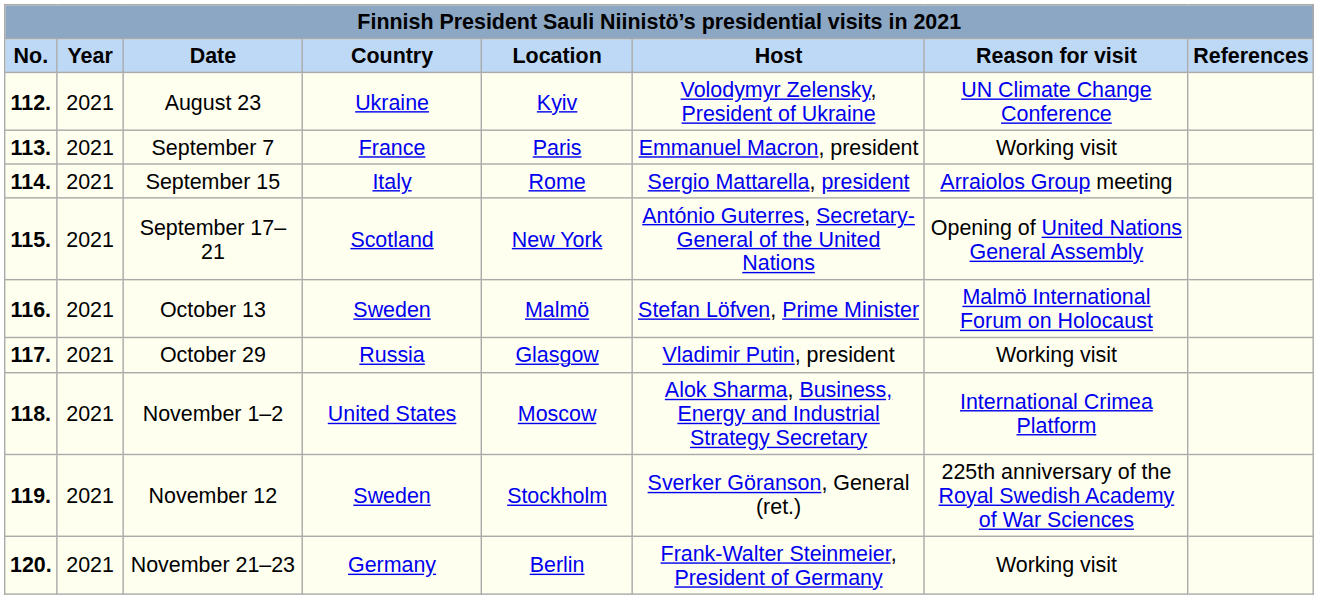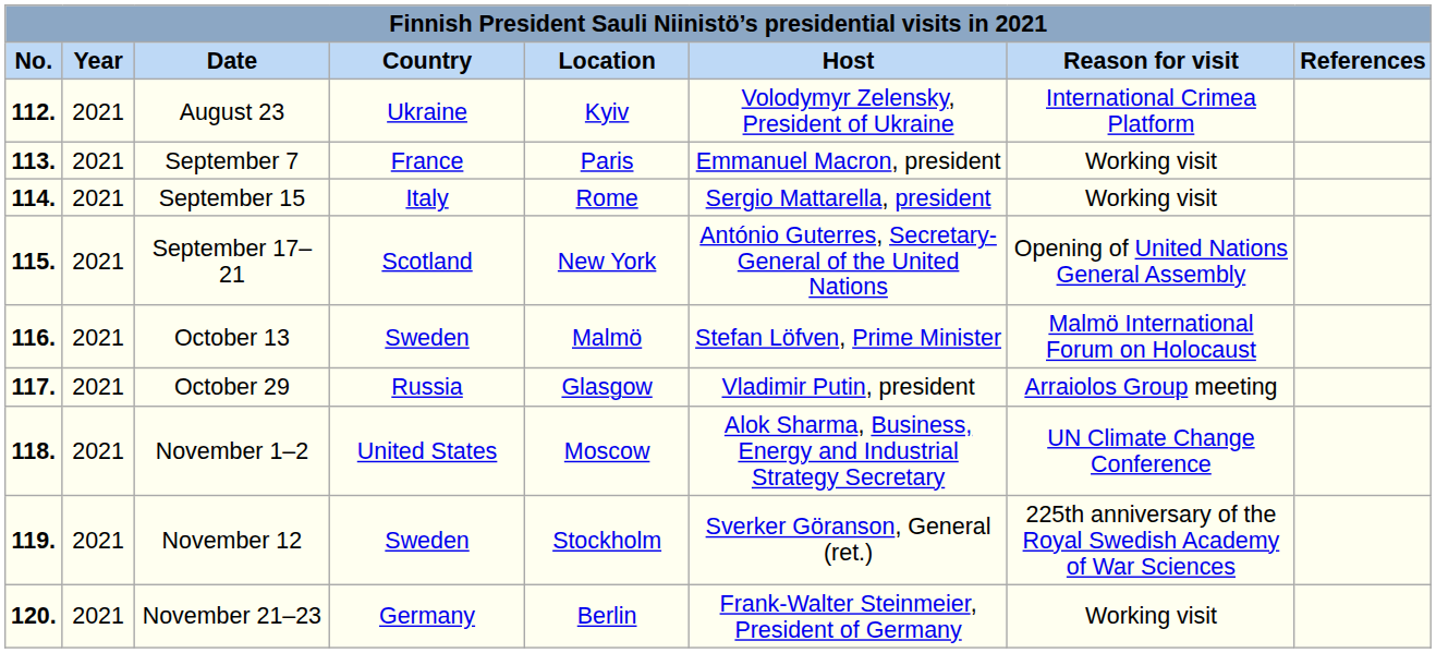 <table class="wikitable" style="font-size:95%; text-align:center; background:#FFFFF0">
 <tr>
 <td colspan="8" style="background:#8CA7C4;"><strong>Finnish President Sauli Niinistö’s presidential visits in 2021</strong></td>
 </tr>
 <tr>
 <th width=30 style=background:#BED9F6>No.</th>
 <th width=40 style=background:#BED9F6>Year</th>
 <th width=120 style=background:#BED9F6>Date</th>
 <th width=120 style=background:#BED9F6>Country</th>
 <th width=100 style=background:#BED9F6>Location</th>
 <th width=200 style=background:#BED9F6>Host</th>
 <th width=180 style=background:#BED9F6>Reason for visit</th>
 <th width=80 style=background:#BED9F6>References</th>
 </tr>
 <tr>
 <td><strong>112.</strong></td>
 <td>2021</td>
 <td>August 23</td>
 <td> <a href='#'>Ukraine</a></td>
 <td><a href='#'>Kyiv</a></td>
 <td><a href='#'>Volodymyr Zelensky</a>, <a href='#'>President of Ukraine</a></td>
-<td><a href='#'>UN Climate Change Conference</a></td>
+<td><a href='#'>International Crimea Platform</a></td>
 <td></td>
 </tr>
 <tr>
 <td><strong>113.</strong></td>
 <td>2021</td>
 <td>September 7</td>
 <td> <a href='#'>France</a></td>
 <td><a href='#'>Paris</a></td>
 <td><a href='#'>Emmanuel Macron</a>, president</td>
 <td>Working visit</td>
 <td></td>
 </tr>
 <tr>
 <td><strong>114.</strong></td>
 <td>2021</td>
 <td>September 15</td>
 <td> <a href='#'>Italy</a></td>
 <td><a href='#'>Rome</a></td>
 <td><a href='#'>Sergio Mattarella</a>, <a href='#'>president</a></td>
-<td><a href='#'>Arraiolos Group</a> meeting</td>
+<td>Working visit</td>
 <td></td>
 </tr>
 <tr>
 <td><strong>115.</strong></td>
 <td>2021</td>
 <td>September 17–21</td>
 <td> <a href='#'>Scotland</a></td>
 <td><a href='#'>New York</a></td>
 <td><a href='#'>António Guterres</a>, <a href='#'>Secretary-General of the United Nations</a></td>
 <td>Opening of <a href='#'>United Nations General Assembly</a></td>
 <td></td>
 </tr>
 <tr>
 <td><strong>116.</strong></td>
 <td>2021</td>
 <td>October 13</td>
 <td> <a href='#'>Sweden</a></td>
 <td><a href='#'>Malmö</a></td>
 <td><a href='#'>Stefan Löfven</a>, <a href='#'>Prime Minister</a></td>
 <td><a href='#'>Malmö International Forum on Holocaust</a></td>
 <td></td>
 </tr>
 <tr>
 <td><strong>117.</strong></td>
 <td>2021</td>
 <td>October 29</td>
 <td> <a href='#'>Russia</a></td>
 <td><a href='#'>Glasgow</a></td>
 <td><a href='#'>Vladimir Putin</a>, president</td>
-<td>Working visit</td>
+<td><a href='#'>Arraiolos Group</a> meeting</td>
 <td></td>
 </tr>
 <tr>
 <td><strong>118.</strong></td>
 <td>2021</td>
 <td>November 1–2</td>
 <td> <a href='#'>United States</a></td>
 <td><a href='#'>Moscow</a></td>
 <td><a href='#'>Alok Sharma</a>, <a href='#'>Business, Energy and Industrial Strategy Secretary</a></td>
-<td><a href='#'>International Crimea Platform</a></td>
+<td><a href='#'>UN Climate Change Conference</a></td>
 <td></td>
 </tr>
 <tr>
 <td><strong>119.</strong></td>
 <td>2021</td>
 <td>November 12</td>
 <td> <a href='#'>Sweden</a></td>
 <td><a href='#'>Stockholm</a></td>
 <td><a href='#'>Sverker Göranson</a>, General (ret.)</td>
 <td>225th anniversary of the <a href='#'>Royal Swedish Academy of War Sciences</a></td>
 <td></td>
 </tr>
 <tr>
 <td><strong>120.</strong></td>
 <td>2021</td>
 <td>November 21–23</td>
 <td> <a href='#'>Germany</a></td>
 <td><a href='#'>Berlin</a></td>
 <td><a href='#'>Frank-Walter Steinmeier</a>, <a href='#'>President of Germany</a></td>
 <td>Working visit</td>
 <td></td>
 </tr>
 </table>
